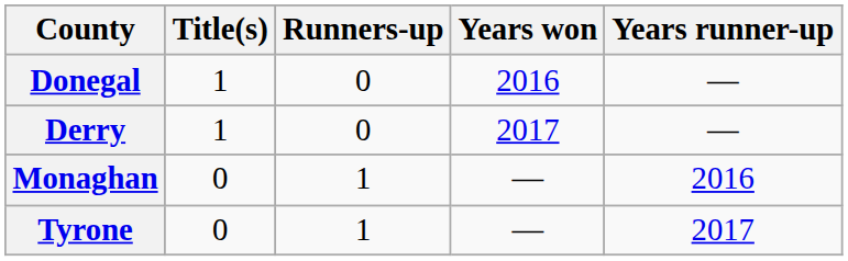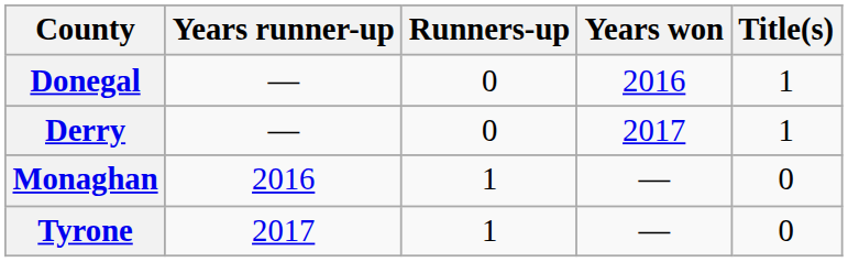 <table class="wikitable plainrowheaders sortable" style="text-align:center">
 <tr>
 <th scope="col">County</th>
-<th>Title(s)</th>
+<th class="unsortable" scope="col">Years runner-up</th>
 <th scope="col">Runners-up</th>
 <th class="unsortable" scope="col">Years won</th>
-<th class="unsortable" scope="col">Years runner-up</th>
+<th>Title(s)</th>
 </tr>
 <tr>
 <th scope="row"> <a href='#'>Donegal</a></th>
-<td>1</td>
+<td>—</td>
 <td>0</td>
 <td><a href='#'>2016</a></td>
-<td>—</td>
+<td>1</td>
 </tr>
 <tr>
 <th scope="row"> <a href='#'>Derry</a></th>
-<td>1</td>
+<td>—</td>
 <td>0</td>
 <td><a href='#'>2017</a></td>
-<td>—</td>
+<td>1</td>
 </tr>
 <tr>
 <th scope="row"> <a href='#'>Monaghan</a></th>
-<td>0</td>
+<td><a href='#'>2016</a></td>
 <td>1</td>
 <td>—</td>
-<td><a href='#'>2016</a></td>
+<td>0</td>
 </tr>
 <tr>
 <th scope="row"> <a href='#'>Tyrone</a></th>
-<td>0</td>
+<td><a href='#'>2017</a></td>
 <td>1</td>
 <td>—</td>
-<td><a href='#'>2017</a></td>
+<td>0</td>
 </tr>
 </table>
